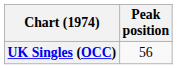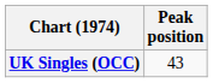 <table class="wikitable sortable plainrowheaders" style="text-align:center">
 <tr>
 <th>Chart (1974)</th>
 <th>Peak<br>position</th>
 </tr>
 <tr>
 <th scope="row"><a href='#'>UK Singles</a> (<a href='#'>OCC</a>)</th>
-<td>56</td>
+<td>43</td>
 </tr>
 </table>
